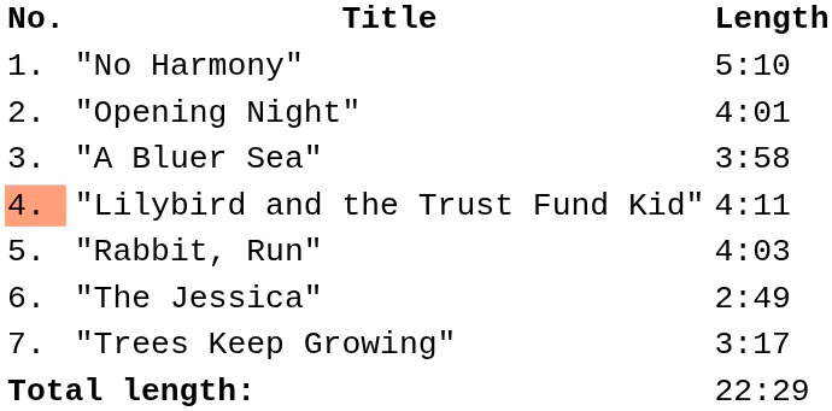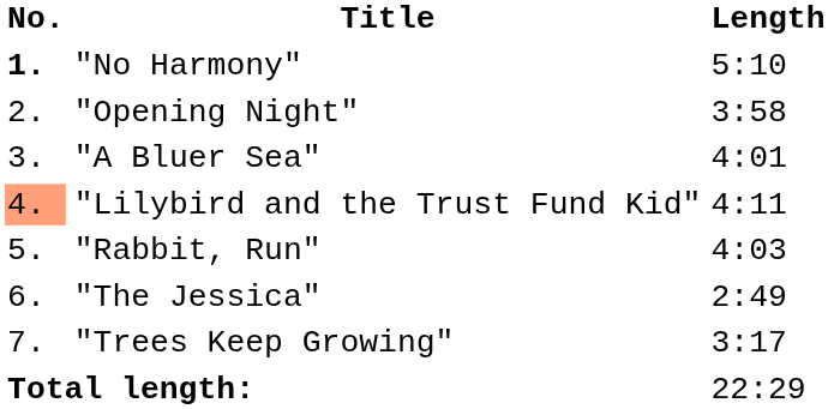 <table class="tracklist">
 <tr>
 <th>No.</th>
 <th>Title</th>
 <th>Length</th>
 </tr>
 <tr>
-<td>1.</td>
+<td><strong>1.</strong></td>
 <td>"No Harmony"</td>
 <td>5:10</td>
 </tr>
 <tr>
 <td>2.</td>
 <td>"Opening Night"</td>
-<td>4:01</td>
+<td>3:58</td>
 </tr>
 <tr>
 <td>3.</td>
 <td>"A Bluer Sea"</td>
-<td>3:58</td>
+<td>4:01</td>
 </tr>
 <tr>
 <td style="background: lightsalmon;">4.</td>
 <td>"Lilybird and the Trust Fund Kid"</td>
 <td>4:11</td>
 </tr>
 <tr>
 <td>5.</td>
 <td>"Rabbit, Run"</td>
 <td>4:03</td>
 </tr>
 <tr>
 <td>6.</td>
 <td>"The Jessica"</td>
 <td>2:49</td>
 </tr>
 <tr>
 <td>7.</td>
 <td>"Trees Keep Growing"</td>
 <td>3:17</td>
 </tr>
 <tr>
 <td colspan="2"><strong>Total length:</strong></td>
 <td>22:29</td>
 </tr>
 </table>
